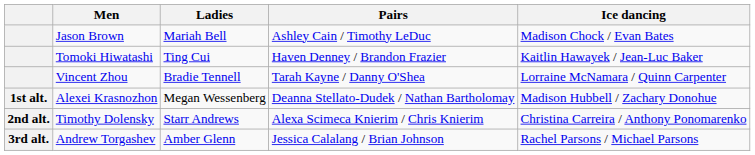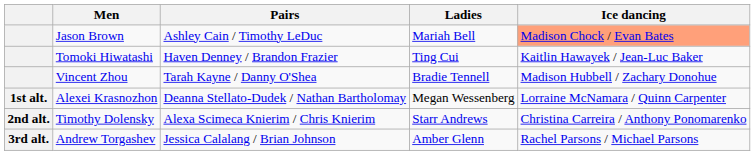 <table class="wikitable">
 <tr>
 <th></th>
 <th>Men</th>
+<th>Pairs</th>
 <th>Ladies</th>
-<th>Pairs</th>
 <th>Ice dancing</th>
 </tr>
 <tr>
 <th></th>
 <td><a href='#'>Jason Brown</a></td>
+<td><a href='#'>Ashley Cain</a> / <a href='#'>Timothy LeDuc</a></td>
 <td><a href='#'>Mariah Bell</a></td>
-<td><a href='#'>Ashley Cain</a> / <a href='#'>Timothy LeDuc</a></td>
-<td><a href='#'>Madison Chock</a> / <a href='#'>Evan Bates</a></td>
+<td style="background: lightsalmon;"><a href='#'>Madison Chock</a> / <a href='#'>Evan Bates</a></td>
 </tr>
 <tr>
 <th></th>
 <td><a href='#'>Tomoki Hiwatashi</a></td>
+<td><a href='#'>Haven Denney</a> / <a href='#'>Brandon Frazier</a></td>
 <td><a href='#'>Ting Cui</a></td>
-<td><a href='#'>Haven Denney</a> / <a href='#'>Brandon Frazier</a></td>
 <td><a href='#'>Kaitlin Hawayek</a> / <a href='#'>Jean-Luc Baker</a></td>
 </tr>
 <tr>
 <th></th>
 <td><a href='#'>Vincent Zhou</a></td>
+<td><a href='#'>Tarah Kayne</a> / <a href='#'>Danny O'Shea</a></td>
 <td><a href='#'>Bradie Tennell</a></td>
-<td><a href='#'>Tarah Kayne</a> / <a href='#'>Danny O'Shea</a></td>
-<td><a href='#'>Lorraine McNamara</a> / <a href='#'>Quinn Carpenter</a></td>
+<td><a href='#'>Madison Hubbell</a> / <a href='#'>Zachary Donohue</a></td>
 </tr>
 <tr>
 <th>1st alt.</th>
 <td><a href='#'>Alexei Krasnozhon</a></td>
+<td><a href='#'>Deanna Stellato-Dudek</a> / <a href='#'>Nathan Bartholomay</a></td>
 <td>Megan Wessenberg</td>
-<td><a href='#'>Deanna Stellato-Dudek</a> / <a href='#'>Nathan Bartholomay</a></td>
-<td><a href='#'>Madison Hubbell</a> / <a href='#'>Zachary Donohue</a></td>
+<td><a href='#'>Lorraine McNamara</a> / <a href='#'>Quinn Carpenter</a></td>
 </tr>
 <tr>
 <th>2nd alt.</th>
 <td><a href='#'>Timothy Dolensky</a></td>
+<td><a href='#'>Alexa Scimeca Knierim</a> / <a href='#'>Chris Knierim</a></td>
 <td><a href='#'>Starr Andrews</a></td>
-<td><a href='#'>Alexa Scimeca Knierim</a> / <a href='#'>Chris Knierim</a></td>
 <td><a href='#'>Christina Carreira</a> / <a href='#'>Anthony Ponomarenko</a></td>
 </tr>
 <tr>
 <th>3rd alt.</th>
 <td><a href='#'>Andrew Torgashev</a></td>
+<td><a href='#'>Jessica Calalang</a> / <a href='#'>Brian Johnson</a></td>
 <td><a href='#'>Amber Glenn</a></td>
-<td><a href='#'>Jessica Calalang</a> / <a href='#'>Brian Johnson</a></td>
 <td><a href='#'>Rachel Parsons</a> / <a href='#'>Michael Parsons</a></td>
 </tr>
 </table>
